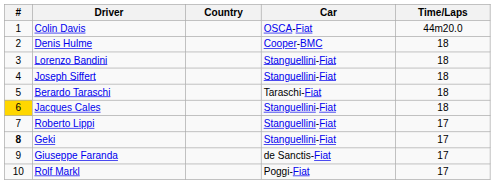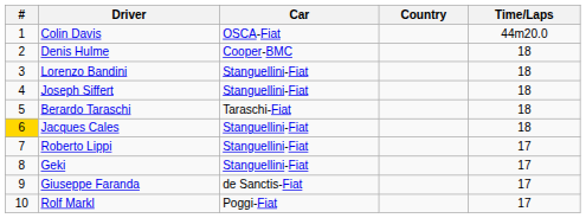 <table class="wikitable" width=55% style="font-size:90%; text-align:left;">
 <tr>
 <th>#</th>
 <th>Driver</th>
+<th>Car</th>
 <th>Country</th>
-<th>Car</th>
 <th>Time/Laps</th>
 </tr>
 <tr>
 <td align=center>1</td>
 <td><a href='#'>Colin Davis</a></td>
+<td><a href='#'>OSCA</a>-<a href='#'>Fiat</a></td>
 <td></td>
-<td><a href='#'>OSCA</a>-<a href='#'>Fiat</a></td>
 <td align=center>44m20.0</td>
 </tr>
 <tr>
 <td align=center>2</td>
 <td><a href='#'>Denis Hulme</a></td>
+<td><a href='#'>Cooper</a>-<a href='#'>BMC</a></td>
 <td></td>
-<td><a href='#'>Cooper</a>-<a href='#'>BMC</a></td>
 <td align=center>18</td>
 </tr>
 <tr>
 <td align=center>3</td>
 <td><a href='#'>Lorenzo Bandini</a></td>
+<td><a href='#'>Stanguellini</a>-<a href='#'>Fiat</a></td>
 <td></td>
-<td><a href='#'>Stanguellini</a>-<a href='#'>Fiat</a></td>
 <td align=center>18</td>
 </tr>
 <tr>
 <td align=center>4</td>
 <td><a href='#'>Joseph Siffert</a></td>
+<td><a href='#'>Stanguellini</a>-<a href='#'>Fiat</a></td>
 <td></td>
-<td><a href='#'>Stanguellini</a>-<a href='#'>Fiat</a></td>
 <td align=center>18</td>
 </tr>
 <tr>
 <td align=center>5</td>
 <td><a href='#'>Berardo Taraschi</a></td>
+<td>Taraschi-<a href='#'>Fiat</a></td>
 <td></td>
-<td>Taraschi-<a href='#'>Fiat</a></td>
 <td align=center>18</td>
 </tr>
 <tr>
 <td align=center style="background: gold;">6</td>
 <td><a href='#'>Jacques Cales</a></td>
+<td><a href='#'>Stanguellini</a>-<a href='#'>Fiat</a></td>
 <td></td>
-<td><a href='#'>Stanguellini</a>-<a href='#'>Fiat</a></td>
 <td align=center>18</td>
 </tr>
 <tr>
 <td align=center>7</td>
 <td><a href='#'>Roberto Lippi </a></td>
+<td><a href='#'>Stanguellini</a>-<a href='#'>Fiat</a></td>
 <td></td>
-<td><a href='#'>Stanguellini</a>-<a href='#'>Fiat</a></td>
 <td align=center>17</td>
 </tr>
 <tr>
-<td align=center><strong>8</strong></td>
+<td align=center>8</td>
 <td><a href='#'>Geki</a></td>
+<td><a href='#'>Stanguellini</a>-<a href='#'>Fiat</a></td>
 <td></td>
-<td><a href='#'>Stanguellini</a>-<a href='#'>Fiat</a></td>
 <td align=center>17</td>
 </tr>
 <tr>
 <td align=center>9</td>
 <td><a href='#'>Giuseppe Faranda</a></td>
+<td>de Sanctis-<a href='#'>Fiat</a></td>
 <td></td>
-<td>de Sanctis-<a href='#'>Fiat</a></td>
 <td align=center>17</td>
 </tr>
 <tr>
 <td align=center>10</td>
 <td><a href='#'>Rolf Markl</a></td>
+<td>Poggi-<a href='#'>Fiat</a></td>
 <td></td>
-<td>Poggi-<a href='#'>Fiat</a></td>
 <td align=center>17</td>
 </tr>
 </table>
